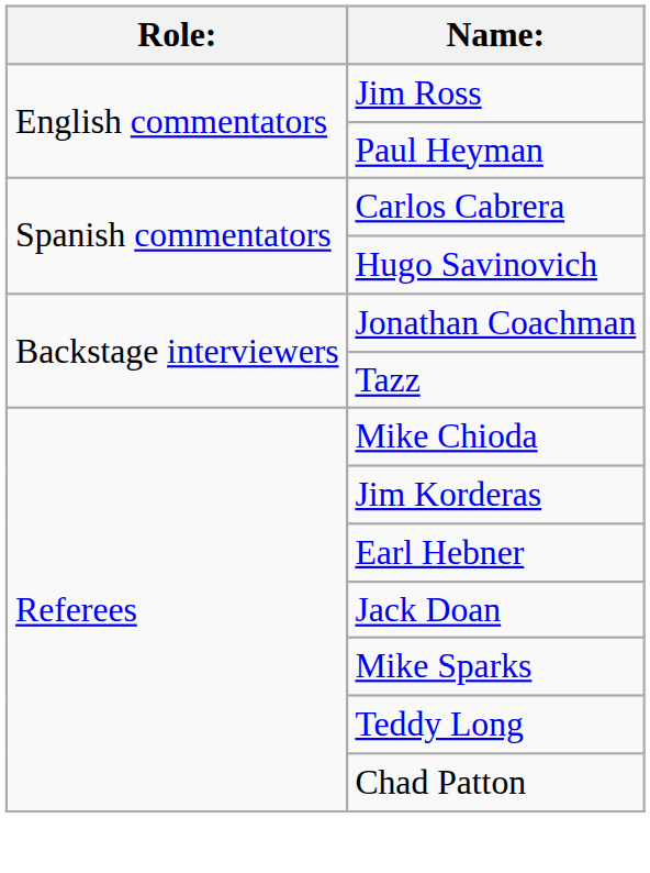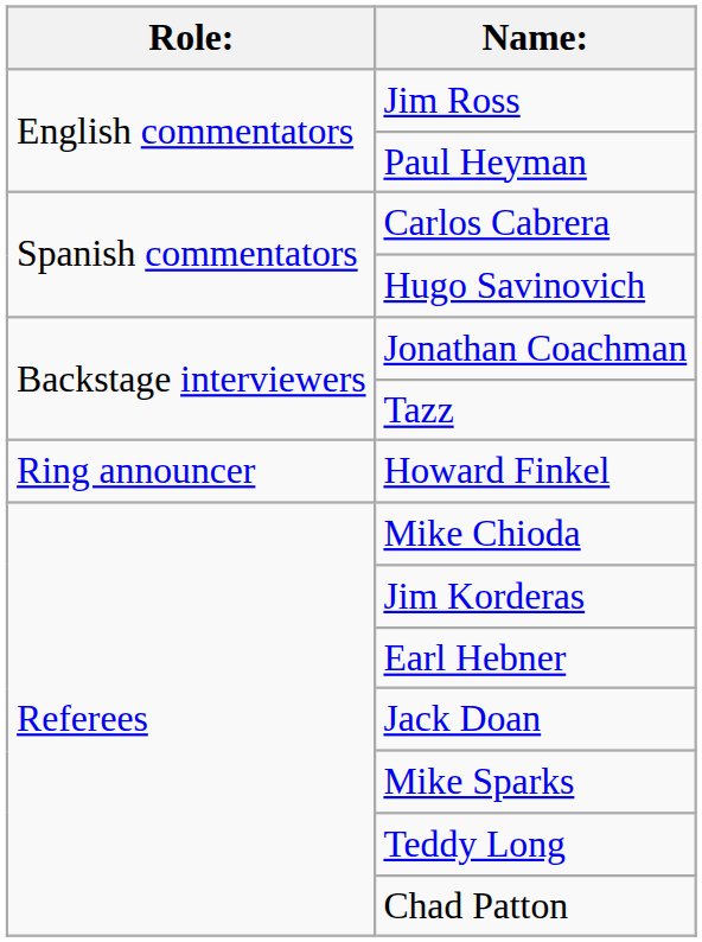 <table class=wikitable style="font-size:90%; margin: 0.5em 0 0.5em 1em; float: right; clear: right;">
 <tr>
 <th>Role:</th>
 <th>Name:</th>
 </tr>
 <tr>
 <td rowspan="2">English <a href='#'>commentators</a></td>
 <td><a href='#'>Jim Ross</a></td>
 </tr>
 <tr>
 <td><a href='#'>Paul Heyman</a></td>
 </tr>
 <tr>
 <td rowspan="2">Spanish <a href='#'>commentators</a></td>
 <td><a href='#'>Carlos Cabrera</a> </td>
 </tr>
 <tr>
 <td><a href='#'>Hugo Savinovich</a> </td>
 </tr>
 <tr>
 <td rowspan="2">Backstage <a href='#'>interviewers</a></td>
 <td><a href='#'>Jonathan Coachman</a></td>
 </tr>
 <tr>
 <td><a href='#'>Tazz</a></td>
 </tr>
 <tr>
+<td><a href='#'>Ring announcer</a></td>
+<td><a href='#'>Howard Finkel</a></td>
+</tr>
+<tr>
 <td rowspan="7"><a href='#'>Referees</a></td>
 <td><a href='#'>Mike Chioda</a></td>
 </tr>
 <tr>
 <td><a href='#'>Jim Korderas</a></td>
 </tr>
 <tr>
 <td><a href='#'>Earl Hebner</a></td>
 </tr>
 <tr>
 <td><a href='#'>Jack Doan</a></td>
 </tr>
 <tr>
 <td><a href='#'>Mike Sparks</a></td>
 </tr>
 <tr>
 <td><a href='#'>Teddy Long</a></td>
 </tr>
 <tr>
 <td>Chad Patton</td>
 </tr>
 </table>
